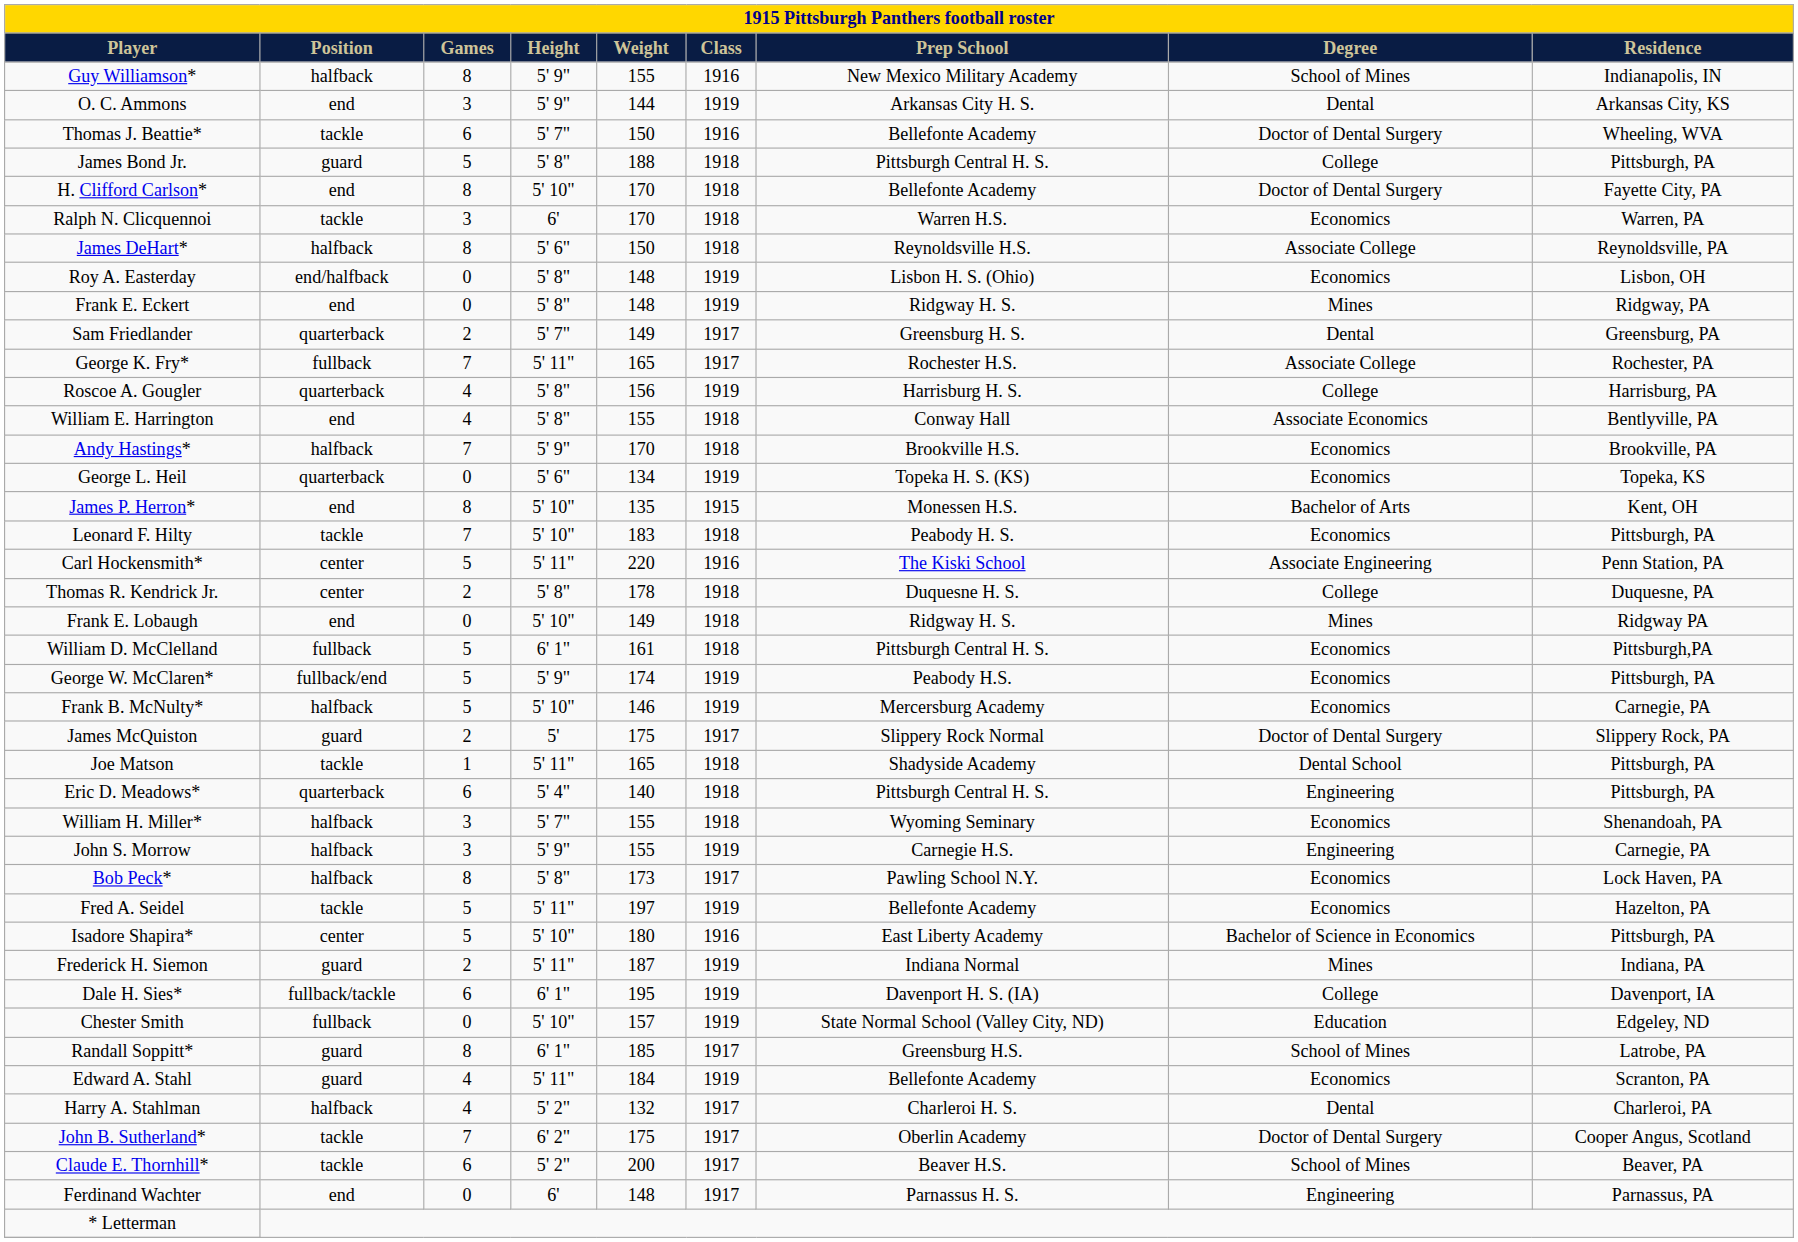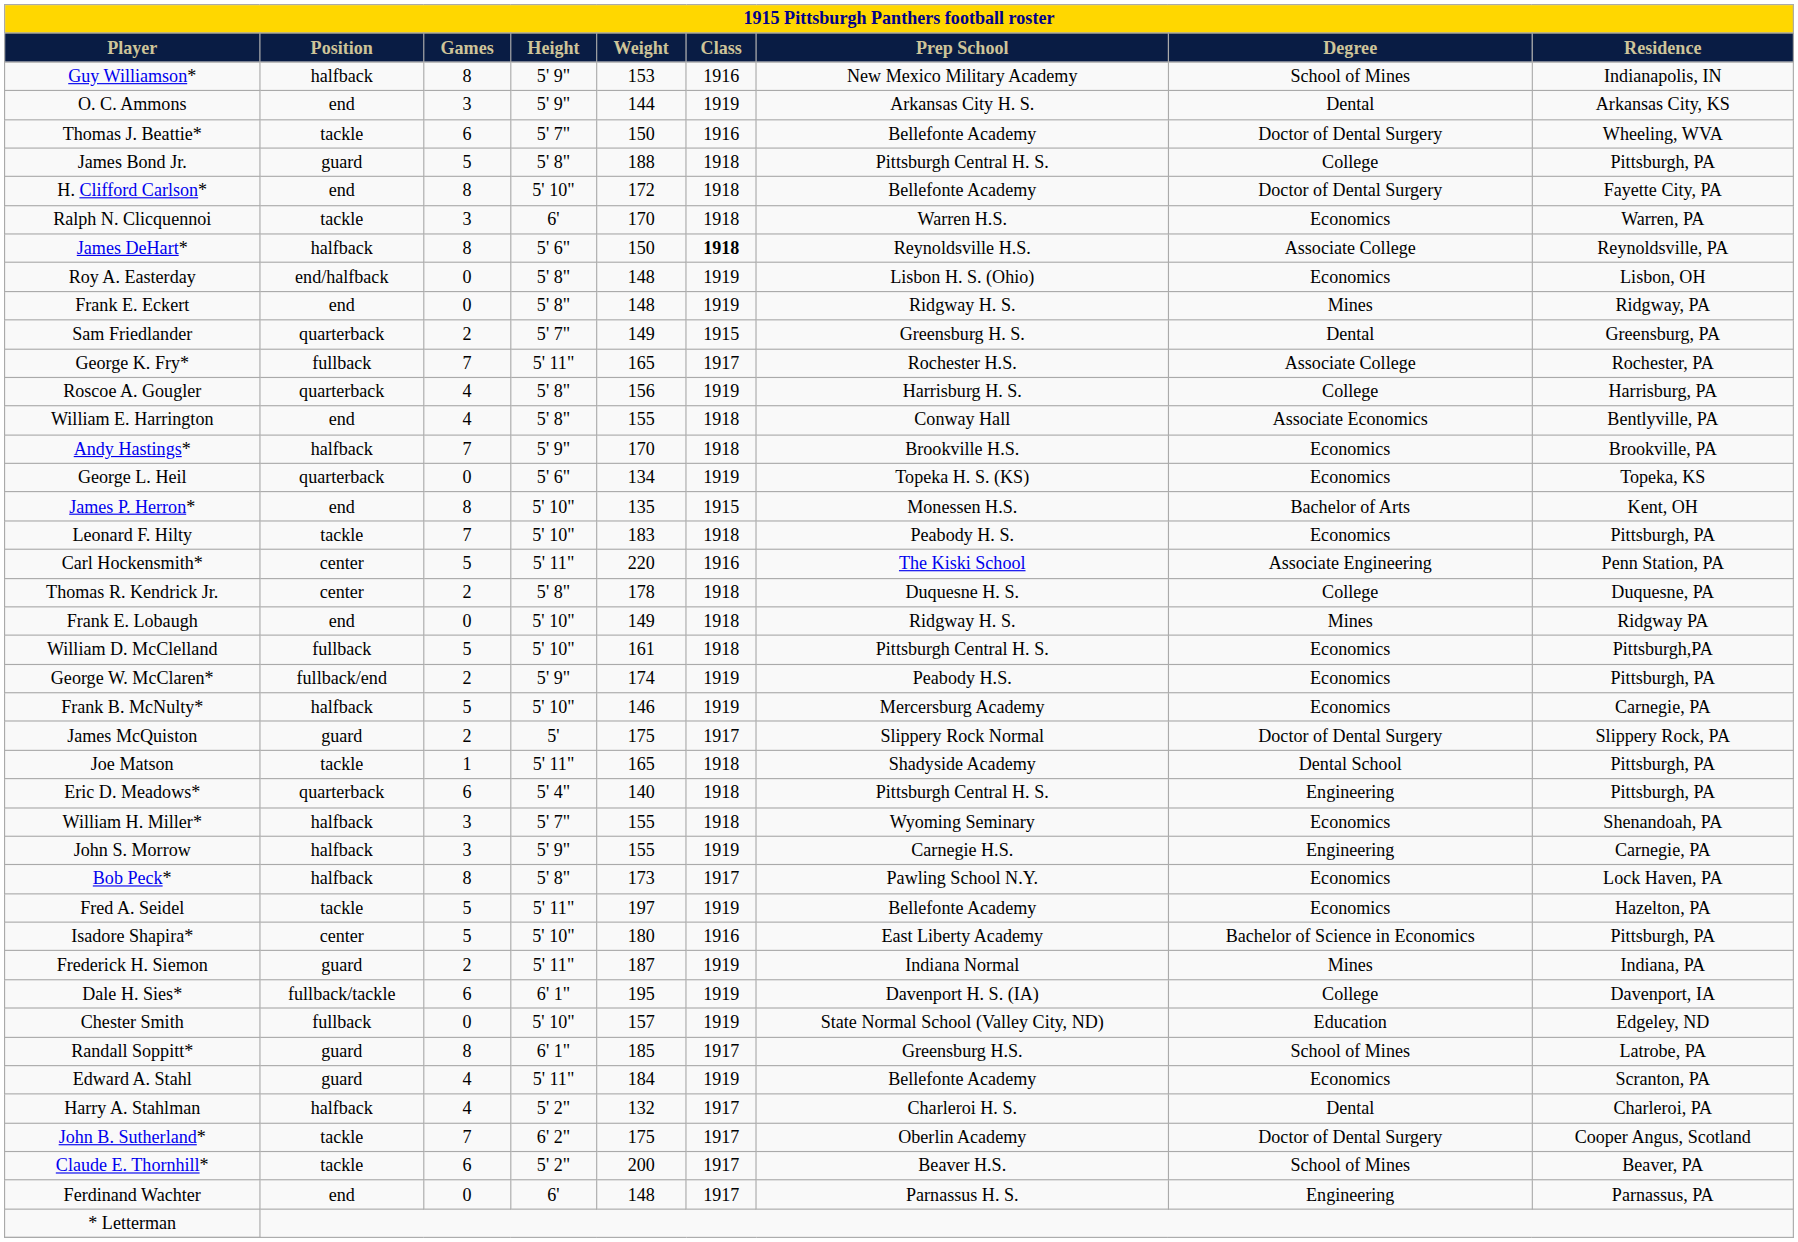 <table class="wikitable collapsible collapsed" style="margin: left; text-align:right; width:100%;">
 <tr>
 <th colspan="10" ; style="background:gold; color:darkblue; text-align: center;"><strong>1915 Pittsburgh Panthers football roster</strong></th>
 </tr>
 <tr align="center"  style="background:#091C44; color:#CEC499;">
 <td><strong>Player</strong></td>
 <td><strong>Position</strong></td>
 <td><strong>Games</strong></td>
 <td><strong>Height</strong></td>
 <td><strong>Weight</strong></td>
 <td><strong>Class</strong></td>
 <td><strong>Prep School</strong></td>
 <td><strong>Degree</strong></td>
 <td><strong>Residence</strong></td>
 </tr>
 <tr align="center" bgcolor="">
 <td><a href='#'>Guy Williamson</a>*</td>
 <td>halfback</td>
 <td>8</td>
 <td>5' 9"</td>
-<td>155</td>
+<td>153</td>
 <td>1916</td>
 <td>New Mexico Military Academy</td>
 <td>School of Mines</td>
 <td>Indianapolis, IN</td>
 </tr>
 <tr align="center" bgcolor="">
 <td>O. C. Ammons</td>
 <td>end</td>
 <td>3</td>
 <td>5' 9"</td>
 <td>144</td>
 <td>1919</td>
 <td>Arkansas City H. S.</td>
 <td>Dental</td>
 <td>Arkansas City, KS</td>
 </tr>
 <tr align="center" bgcolor="">
 <td>Thomas J. Beattie*</td>
 <td>tackle</td>
 <td>6</td>
 <td>5' 7"</td>
 <td>150</td>
 <td>1916</td>
 <td>Bellefonte Academy</td>
 <td>Doctor of Dental Surgery</td>
 <td>Wheeling, WVA</td>
 </tr>
 <tr align="center" bgcolor="">
 <td>James Bond Jr.</td>
 <td>guard</td>
 <td>5</td>
 <td>5' 8"</td>
 <td>188</td>
 <td>1918</td>
 <td>Pittsburgh Central H. S.</td>
 <td>College</td>
 <td>Pittsburgh, PA</td>
 </tr>
 <tr align="center" bgcolor="">
 <td>H. <a href='#'>Clifford Carlson</a>*</td>
 <td>end</td>
 <td>8</td>
 <td>5' 10"</td>
-<td>170</td>
+<td>172</td>
 <td>1918</td>
 <td>Bellefonte Academy</td>
 <td>Doctor of Dental Surgery</td>
 <td>Fayette City, PA</td>
 </tr>
 <tr align="center" bgcolor="">
 <td>Ralph N. Clicquennoi</td>
 <td>tackle</td>
 <td>3</td>
 <td>6'</td>
 <td>170</td>
 <td>1918</td>
 <td>Warren H.S.</td>
 <td>Economics</td>
 <td>Warren, PA</td>
 </tr>
 <tr align="center" bgcolor="">
 <td><a href='#'>James DeHart</a>*</td>
 <td>halfback</td>
 <td>8</td>
 <td>5' 6"</td>
 <td>150</td>
-<td>1918</td>
+<td><strong>1918</strong></td>
 <td>Reynoldsville H.S.</td>
 <td>Associate College</td>
 <td>Reynoldsville, PA</td>
 </tr>
 <tr align="center" bgcolor="">
 <td>Roy A. Easterday</td>
 <td>end/halfback</td>
 <td>0</td>
 <td>5' 8"</td>
 <td>148</td>
 <td>1919</td>
 <td>Lisbon H. S. (Ohio)</td>
 <td>Economics</td>
 <td>Lisbon, OH</td>
 </tr>
 <tr align="center" bgcolor="">
 <td>Frank E. Eckert</td>
 <td>end</td>
 <td>0</td>
 <td>5' 8"</td>
 <td>148</td>
 <td>1919</td>
 <td>Ridgway H. S.</td>
 <td>Mines</td>
 <td>Ridgway, PA</td>
 </tr>
 <tr align="center" bgcolor="">
 <td>Sam Friedlander</td>
 <td>quarterback</td>
 <td>2</td>
 <td>5' 7"</td>
 <td>149</td>
-<td>1917</td>
+<td>1915</td>
 <td>Greensburg H. S.</td>
 <td>Dental</td>
 <td>Greensburg, PA</td>
 </tr>
 <tr align="center" bgcolor="">
 <td>George K. Fry*</td>
 <td>fullback</td>
 <td>7</td>
 <td>5' 11"</td>
 <td>165</td>
 <td>1917</td>
 <td>Rochester H.S.</td>
 <td>Associate College</td>
 <td>Rochester, PA</td>
 </tr>
 <tr align="center" bgcolor="">
 <td>Roscoe A. Gougler</td>
 <td>quarterback</td>
 <td>4</td>
 <td>5' 8"</td>
 <td>156</td>
 <td>1919</td>
 <td>Harrisburg H. S.</td>
 <td>College</td>
 <td>Harrisburg, PA</td>
 </tr>
 <tr align="center" bgcolor="">
 <td>William E. Harrington</td>
 <td>end</td>
 <td>4</td>
 <td>5' 8"</td>
 <td>155</td>
 <td>1918</td>
 <td>Conway Hall</td>
 <td>Associate Economics</td>
 <td>Bentlyville, PA</td>
 </tr>
 <tr align="center" bgcolor="">
 <td><a href='#'>Andy Hastings</a>*</td>
 <td>halfback</td>
 <td>7</td>
 <td>5' 9"</td>
 <td>170</td>
 <td>1918</td>
 <td>Brookville H.S.</td>
 <td>Economics</td>
 <td>Brookville, PA</td>
 </tr>
 <tr align="center" bgcolor="">
 <td>George L. Heil</td>
 <td>quarterback</td>
 <td>0</td>
 <td>5' 6"</td>
 <td>134</td>
 <td>1919</td>
 <td>Topeka H. S. (KS)</td>
 <td>Economics</td>
 <td>Topeka, KS</td>
 </tr>
 <tr align="center" bgcolor="">
 <td><a href='#'>James P. Herron</a>*</td>
 <td>end</td>
 <td>8</td>
 <td>5' 10"</td>
 <td>135</td>
 <td>1915</td>
 <td>Monessen H.S.</td>
 <td>Bachelor of Arts</td>
 <td>Kent, OH</td>
 </tr>
 <tr align="center" bgcolor="">
 <td>Leonard F. Hilty</td>
 <td>tackle</td>
 <td>7</td>
 <td>5' 10"</td>
 <td>183</td>
 <td>1918</td>
 <td>Peabody H. S.</td>
 <td>Economics</td>
 <td>Pittsburgh, PA</td>
 </tr>
 <tr align="center" bgcolor="">
 <td>Carl Hockensmith*</td>
 <td>center</td>
 <td>5</td>
 <td>5' 11"</td>
 <td>220</td>
 <td>1916</td>
 <td><a href='#'>The Kiski School</a></td>
 <td>Associate Engineering</td>
 <td>Penn Station, PA</td>
 </tr>
 <tr align="center" bgcolor="">
 <td>Thomas R. Kendrick Jr.</td>
 <td>center</td>
 <td>2</td>
 <td>5' 8"</td>
 <td>178</td>
 <td>1918</td>
 <td>Duquesne H. S.</td>
 <td>College</td>
 <td>Duquesne, PA</td>
 </tr>
 <tr align="center" bgcolor="">
 <td>Frank E. Lobaugh</td>
 <td>end</td>
 <td>0</td>
 <td>5' 10"</td>
 <td>149</td>
 <td>1918</td>
 <td>Ridgway H. S.</td>
 <td>Mines</td>
 <td>Ridgway PA</td>
 </tr>
 <tr align="center" bgcolor="">
 <td>William D. McClelland</td>
 <td>fullback</td>
 <td>5</td>
-<td>6' 1"</td>
+<td>5' 10"</td>
 <td>161</td>
 <td>1918</td>
 <td>Pittsburgh Central H. S.</td>
 <td>Economics</td>
 <td>Pittsburgh,PA</td>
 </tr>
 <tr align="center" bgcolor="">
 <td>George W. McClaren*</td>
 <td>fullback/end</td>
-<td>5</td>
+<td>2</td>
 <td>5' 9"</td>
 <td>174</td>
 <td>1919</td>
 <td>Peabody H.S.</td>
 <td>Economics</td>
 <td>Pittsburgh, PA</td>
 </tr>
 <tr align="center" bgcolor="">
 <td>Frank B. McNulty*</td>
 <td>halfback</td>
 <td>5</td>
 <td>5' 10"</td>
 <td>146</td>
 <td>1919</td>
 <td>Mercersburg Academy</td>
 <td>Economics</td>
 <td>Carnegie, PA</td>
 </tr>
 <tr align="center" bgcolor="">
 <td>James McQuiston</td>
 <td>guard</td>
 <td>2</td>
 <td>5'</td>
 <td>175</td>
 <td>1917</td>
 <td>Slippery Rock Normal</td>
 <td>Doctor of Dental Surgery</td>
 <td>Slippery Rock, PA</td>
 </tr>
 <tr align="center" bgcolor="">
 <td>Joe Matson</td>
 <td>tackle</td>
 <td>1</td>
 <td>5' 11"</td>
 <td>165</td>
 <td>1918</td>
 <td>Shadyside Academy</td>
 <td>Dental School</td>
 <td>Pittsburgh, PA</td>
 </tr>
 <tr align="center" bgcolor="">
 <td>Eric D. Meadows*</td>
 <td>quarterback</td>
 <td>6</td>
 <td>5' 4"</td>
 <td>140</td>
 <td>1918</td>
 <td>Pittsburgh Central H. S.</td>
 <td>Engineering</td>
 <td>Pittsburgh, PA</td>
 </tr>
 <tr align="center" bgcolor="">
 <td>William H. Miller*</td>
 <td>halfback</td>
 <td>3</td>
 <td>5' 7"</td>
 <td>155</td>
 <td>1918</td>
 <td>Wyoming Seminary</td>
 <td>Economics</td>
 <td>Shenandoah, PA</td>
 </tr>
 <tr align="center" bgcolor="">
 <td>John S. Morrow</td>
 <td>halfback</td>
 <td>3</td>
 <td>5' 9"</td>
 <td>155</td>
 <td>1919</td>
 <td>Carnegie H.S.</td>
 <td>Engineering</td>
 <td>Carnegie, PA</td>
 </tr>
 <tr align="center" bgcolor="">
 <td><a href='#'>Bob Peck</a>*</td>
 <td>halfback</td>
 <td>8</td>
 <td>5' 8"</td>
 <td>173</td>
 <td>1917</td>
 <td>Pawling School N.Y.</td>
 <td>Economics</td>
 <td>Lock Haven, PA</td>
 </tr>
 <tr align="center" bgcolor="">
 <td>Fred A. Seidel</td>
 <td>tackle</td>
 <td>5</td>
 <td>5' 11"</td>
 <td>197</td>
 <td>1919</td>
 <td>Bellefonte Academy</td>
 <td>Economics</td>
 <td>Hazelton, PA</td>
 </tr>
 <tr align="center" bgcolor="">
 <td>Isadore Shapira*</td>
 <td>center</td>
 <td>5</td>
 <td>5' 10"</td>
 <td>180</td>
 <td>1916</td>
 <td>East Liberty Academy</td>
 <td>Bachelor of Science in Economics</td>
 <td>Pittsburgh, PA</td>
 </tr>
 <tr align="center" bgcolor="">
 <td>Frederick H. Siemon</td>
 <td>guard</td>
 <td>2</td>
 <td>5' 11"</td>
 <td>187</td>
 <td>1919</td>
 <td>Indiana Normal</td>
 <td>Mines</td>
 <td>Indiana, PA</td>
 </tr>
 <tr align="center" bgcolor="">
 <td>Dale H. Sies*</td>
 <td>fullback/tackle</td>
 <td>6</td>
 <td>6' 1"</td>
 <td>195</td>
 <td>1919</td>
 <td>Davenport H. S. (IA)</td>
 <td>College</td>
 <td>Davenport, IA</td>
 </tr>
 <tr align="center" bgcolor="">
 <td>Chester Smith</td>
 <td>fullback</td>
 <td>0</td>
 <td>5' 10"</td>
 <td>157</td>
 <td>1919</td>
 <td>State Normal School (Valley City, ND)</td>
 <td>Education</td>
 <td>Edgeley, ND</td>
 </tr>
 <tr align="center" bgcolor="">
 <td>Randall Soppitt*</td>
 <td>guard</td>
 <td>8</td>
 <td>6' 1"</td>
 <td>185</td>
 <td>1917</td>
 <td>Greensburg H.S.</td>
 <td>School of Mines</td>
 <td>Latrobe, PA</td>
 </tr>
 <tr align="center" bgcolor=>
 <td>Edward A. Stahl</td>
 <td>guard</td>
 <td>4</td>
 <td>5' 11"</td>
 <td>184</td>
 <td>1919</td>
 <td>Bellefonte Academy</td>
 <td>Economics</td>
 <td>Scranton, PA</td>
 </tr>
 <tr align="center" bgcolor=>
 <td>Harry A. Stahlman</td>
 <td>halfback</td>
 <td>4</td>
 <td>5' 2"</td>
 <td>132</td>
 <td>1917</td>
 <td>Charleroi H. S.</td>
 <td>Dental</td>
 <td>Charleroi, PA</td>
 </tr>
 <tr align="center" bgcolor=>
 <td><a href='#'>John B. Sutherland</a>*</td>
 <td>tackle</td>
 <td>7</td>
 <td>6' 2"</td>
 <td>175</td>
 <td>1917</td>
 <td>Oberlin Academy</td>
 <td>Doctor of Dental Surgery</td>
 <td>Cooper Angus, Scotland</td>
 </tr>
 <tr align="center" bgcolor="">
 <td><a href='#'>Claude E. Thornhill</a>*</td>
 <td>tackle</td>
 <td>6</td>
 <td>5' 2"</td>
 <td>200</td>
 <td>1917</td>
 <td>Beaver H.S.</td>
 <td>School of Mines</td>
 <td>Beaver, PA</td>
 </tr>
 <tr align="center" bgcolor="">
 <td>Ferdinand Wachter</td>
 <td>end</td>
 <td>0</td>
 <td>6'</td>
 <td>148</td>
 <td>1917</td>
 <td>Parnassus H. S.</td>
 <td>Engineering</td>
 <td>Parnassus, PA</td>
 </tr>
 <tr align="center" bgcolor="">
 <td>* Letterman</td>
 </tr>
 <tr align="center" bgcolor=>
 </tr>
 </table>
